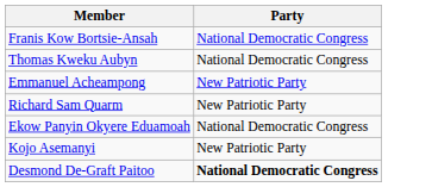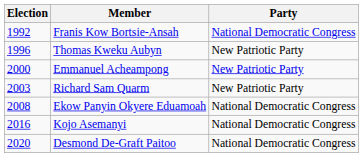 <table class="wikitable">
 <tr>
+<th>Election</th>
 <th>Member</th>
 <th>Party</th>
 </tr>
 <tr>
+<td><a href='#'>1992</a></td>
 <td><a href='#'>Franis Kow Bortsie-Ansah</a></td>
 <td><a href='#'>National Democratic Congress</a></td>
 </tr>
 <tr>
+<td><a href='#'>1996</a></td>
 <td><a href='#'>Thomas Kweku Aubyn</a></td>
-<td>National Democratic Congress</td>
+<td>New Patriotic Party</td>
 </tr>
 <tr>
+<td><a href='#'>2000</a></td>
 <td><a href='#'>Emmanuel Acheampong</a></td>
 <td><a href='#'>New Patriotic Party</a></td>
 </tr>
 <tr>
+<td><a href='#'>2003</a></td>
 <td><a href='#'>Richard Sam Quarm</a></td>
 <td>New Patriotic Party</td>
 </tr>
 <tr>
+<td><a href='#'>2008</a></td>
 <td><a href='#'>Ekow Panyin Okyere Eduamoah</a></td>
 <td>National Democratic Congress</td>
 </tr>
 <tr>
+<td><a href='#'>2016</a></td>
 <td><a href='#'>Kojo Asemanyi</a></td>
-<td>New Patriotic Party</td>
+<td>National Democratic Congress</td>
 </tr>
 <tr>
+<td><a href='#'>2020</a></td>
 <td><a href='#'>Desmond De-Graft Paitoo</a></td>
-<td><strong>National Democratic Congress</strong></td>
+<td>National Democratic Congress</td>
 </tr>
 </table>
